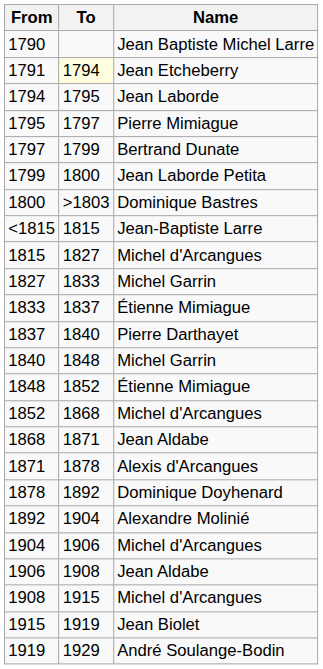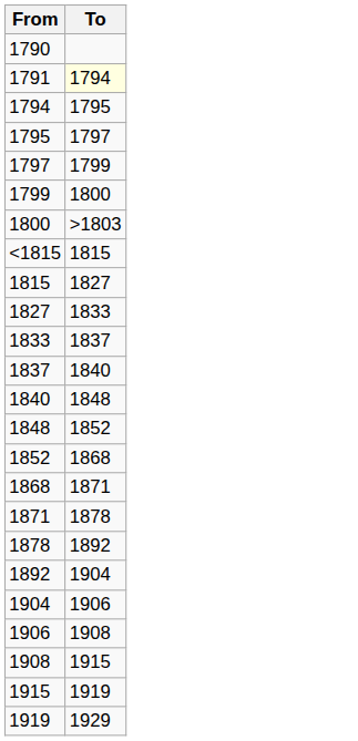 <table class="wikitable">
 <tr>
 <th>From</th>
 <th>To</th>
-<th>Name</th>
 </tr>
 <tr>
 <td>1790</td>
 <td></td>
-<td>Jean Baptiste Michel Larre</td>
 </tr>
 <tr>
 <td>1791</td>
 <td style="background: lightyellow;">1794</td>
-<td>Jean Etcheberry</td>
 </tr>
 <tr>
 <td>1794</td>
 <td>1795</td>
-<td>Jean Laborde</td>
 </tr>
 <tr>
 <td>1795</td>
 <td>1797</td>
-<td>Pierre Mimiague</td>
 </tr>
 <tr>
 <td>1797</td>
 <td>1799</td>
-<td>Bertrand Dunate</td>
 </tr>
 <tr>
 <td>1799</td>
 <td>1800</td>
-<td>Jean Laborde Petita</td>
 </tr>
 <tr>
 <td>1800</td>
 <td>>1803</td>
-<td>Dominique Bastres</td>
 </tr>
 <tr>
 <td><1815</td>
 <td>1815</td>
-<td>Jean-Baptiste Larre</td>
 </tr>
 <tr>
 <td>1815</td>
 <td>1827</td>
-<td>Michel d'Arcangues</td>
 </tr>
 <tr>
 <td>1827</td>
 <td>1833</td>
-<td>Michel Garrin</td>
 </tr>
 <tr>
 <td>1833</td>
 <td>1837</td>
-<td>Étienne Mimiague</td>
 </tr>
 <tr>
 <td>1837</td>
 <td>1840</td>
-<td>Pierre Darthayet</td>
 </tr>
 <tr>
 <td>1840</td>
 <td>1848</td>
-<td>Michel Garrin</td>
 </tr>
 <tr>
 <td>1848</td>
 <td>1852</td>
-<td>Étienne Mimiague</td>
 </tr>
 <tr>
 <td>1852</td>
 <td>1868</td>
-<td>Michel d'Arcangues</td>
 </tr>
 <tr>
 <td>1868</td>
 <td>1871</td>
-<td>Jean Aldabe</td>
 </tr>
 <tr>
 <td>1871</td>
 <td>1878</td>
-<td>Alexis d'Arcangues</td>
 </tr>
 <tr>
 <td>1878</td>
 <td>1892</td>
-<td>Dominique Doyhenard</td>
 </tr>
 <tr>
 <td>1892</td>
 <td>1904</td>
-<td>Alexandre Molinié</td>
 </tr>
 <tr>
 <td>1904</td>
 <td>1906</td>
-<td>Michel d'Arcangues</td>
 </tr>
 <tr>
 <td>1906</td>
 <td>1908</td>
-<td>Jean Aldabe</td>
 </tr>
 <tr>
 <td>1908</td>
 <td>1915</td>
-<td>Michel d'Arcangues</td>
 </tr>
 <tr>
 <td>1915</td>
 <td>1919</td>
-<td>Jean Biolet</td>
 </tr>
 <tr>
 <td>1919</td>
 <td>1929</td>
-<td>André Soulange-Bodin</td>
 </tr>
 </table>
